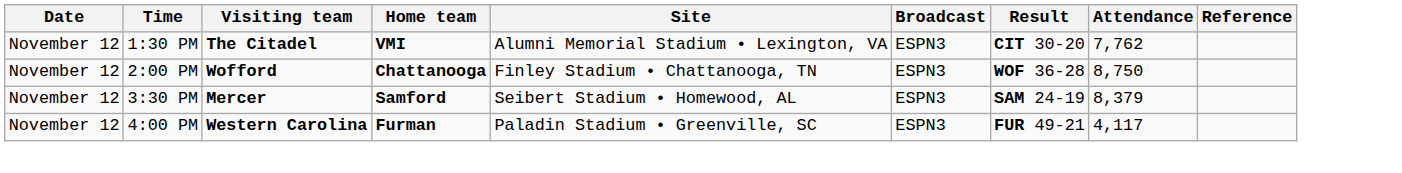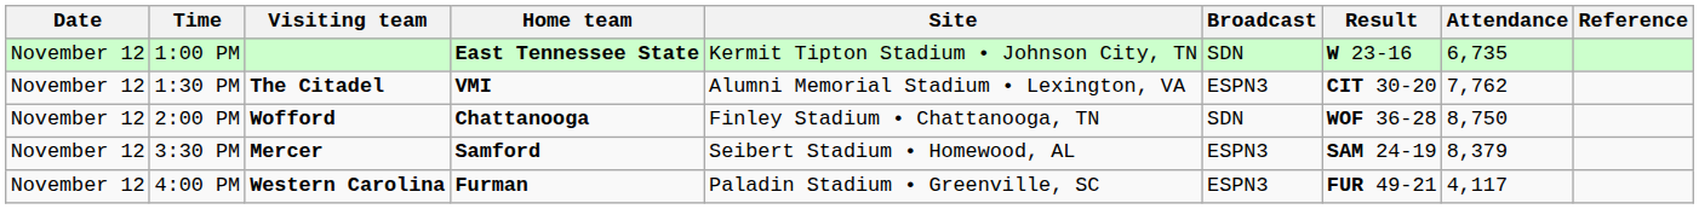 <table class="wikitable" style="font-size:95%;">
 <tr>
 <th>Date</th>
 <th>Time</th>
 <th>Visiting team</th>
 <th>Home team</th>
 <th>Site</th>
 <th>Broadcast</th>
 <th>Result</th>
 <th>Attendance</th>
 <th class="unsortable">Reference</th>
+</tr>
+<tr bgcolor=ccffcc>
+<td>November 12</td>
+<td>1:00 PM</td>
+<td></td>
+<td><strong>East Tennessee State</strong></td>
+<td>Kermit Tipton Stadium • Johnson City, TN</td>
+<td>SDN</td>
+<td><strong>W</strong> 23-16</td>
+<td>6,735</td>
+<td></td>
 </tr>
 <tr>
 <td>November 12</td>
 <td>1:30 PM</td>
 <td><strong>The Citadel</strong></td>
 <td><strong>VMI</strong></td>
 <td>Alumni Memorial Stadium • Lexington, VA</td>
 <td>ESPN3</td>
 <td><strong>CIT</strong> 30-20</td>
 <td>7,762</td>
 <td></td>
 </tr>
 <tr>
 <td>November 12</td>
 <td>2:00 PM</td>
 <td><strong>Wofford</strong></td>
 <td><strong>Chattanooga</strong></td>
 <td>Finley Stadium • Chattanooga, TN</td>
-<td>ESPN3</td>
+<td>SDN</td>
 <td><strong>WOF</strong> 36-28</td>
 <td>8,750</td>
 <td></td>
 </tr>
 <tr>
 <td>November 12</td>
 <td>3:30 PM</td>
 <td><strong>Mercer</strong></td>
 <td><strong>Samford</strong></td>
 <td>Seibert Stadium • Homewood, AL</td>
 <td>ESPN3</td>
 <td><strong>SAM</strong> 24-19</td>
 <td>8,379</td>
 <td></td>
 </tr>
 <tr>
 <td>November 12</td>
 <td>4:00 PM</td>
 <td><strong>Western Carolina</strong></td>
 <td><strong>Furman</strong></td>
 <td>Paladin Stadium • Greenville, SC</td>
 <td>ESPN3</td>
 <td><strong>FUR</strong> 49-21</td>
 <td>4,117</td>
 <td></td>
 </tr>
 </table>
